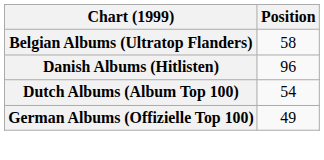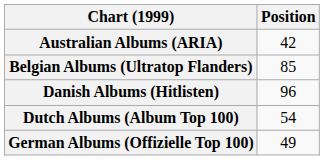 <table class="wikitable plainrowheaders sortable">
 <tr>
 <th scope="col">Chart (1999)</th>
 <th scope="col">Position</th>
 </tr>
 <tr>
+<th scope="row">Australian Albums (ARIA)</th>
+<td align="center">42</td>
+</tr>
+<tr>
 <th scope="row">Belgian Albums (Ultratop Flanders)</th>
-<td align="center">58</td>
+<td align="center">85</td>
 </tr>
 <tr>
 <th scope="row">Danish Albums (Hitlisten)</th>
 <td align="center">96</td>
 </tr>
 <tr>
 <th scope="row">Dutch Albums (Album Top 100)</th>
 <td align="center">54</td>
 </tr>
 <tr>
 <th scope="row">German Albums (Offizielle Top 100)</th>
 <td align="center">49</td>
 </tr>
 </table>
